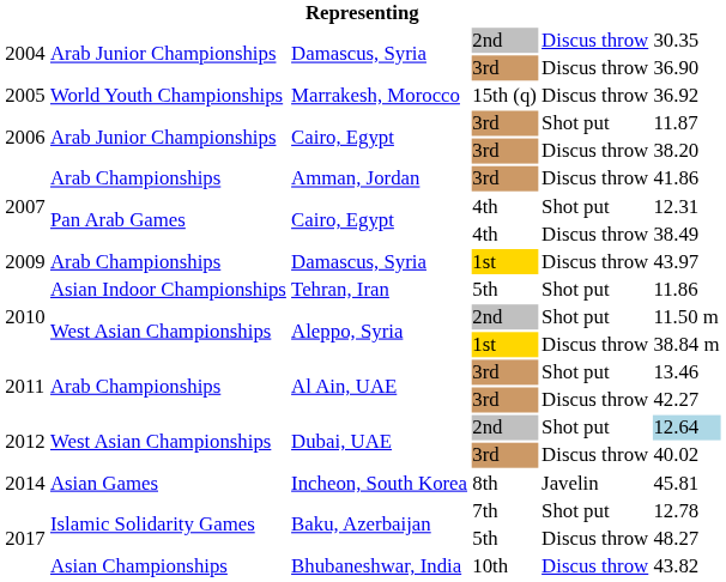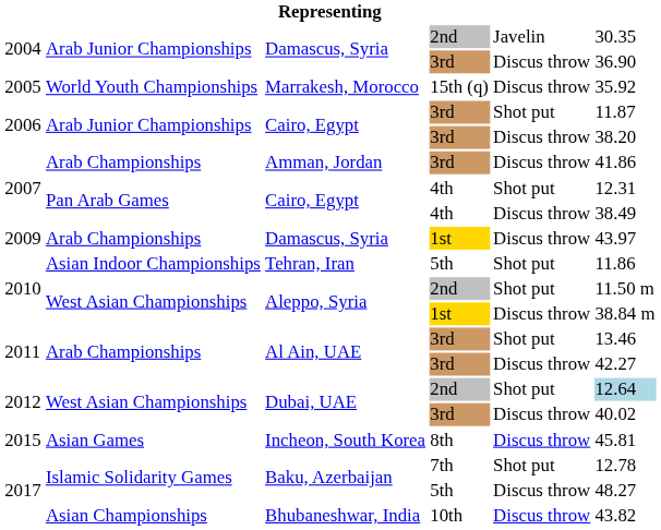 <table>
 <tr>
 <th colspan="6">Representing </th>
 </tr>
 <tr>
 <td rowspan=2>2004</td>
 <td rowspan=2><a href='#'>Arab Junior Championships</a></td>
 <td rowspan=2><a href='#'>Damascus, Syria</a></td>
 <td bgcolor=silver>2nd</td>
-<td><a href='#'>Discus throw</a></td>
+<td>Javelin</td>
 <td>30.35</td>
 </tr>
 <tr>
 <td bgcolor=cc9966>3rd</td>
 <td>Discus throw</td>
 <td>36.90</td>
 </tr>
 <tr>
 <td>2005</td>
 <td><a href='#'>World Youth Championships</a></td>
 <td><a href='#'>Marrakesh, Morocco</a></td>
 <td>15th (q)</td>
 <td>Discus throw</td>
-<td>36.92</td>
+<td>35.92</td>
 </tr>
 <tr>
 <td rowspan=2>2006</td>
 <td rowspan=2><a href='#'>Arab Junior Championships</a></td>
 <td rowspan=2><a href='#'>Cairo, Egypt</a></td>
 <td bgcolor=cc9966>3rd</td>
 <td>Shot put</td>
 <td>11.87</td>
 </tr>
 <tr>
 <td bgcolor=cc9966>3rd</td>
 <td>Discus throw</td>
 <td>38.20</td>
 </tr>
 <tr>
 <td rowspan=3>2007</td>
 <td><a href='#'>Arab Championships</a></td>
 <td><a href='#'>Amman, Jordan</a></td>
 <td bgcolor=cc9966>3rd</td>
 <td>Discus throw</td>
 <td>41.86</td>
 </tr>
 <tr>
 <td rowspan=2><a href='#'>Pan Arab Games</a></td>
 <td rowspan=2><a href='#'>Cairo, Egypt</a></td>
 <td>4th</td>
 <td>Shot put</td>
 <td>12.31</td>
 </tr>
 <tr>
 <td>4th</td>
 <td>Discus throw</td>
 <td>38.49</td>
 </tr>
 <tr>
 <td>2009</td>
 <td><a href='#'>Arab Championships</a></td>
 <td><a href='#'>Damascus, Syria</a></td>
 <td bgcolor=gold>1st</td>
 <td>Discus throw</td>
 <td>43.97</td>
 </tr>
 <tr>
 <td rowspan=3>2010</td>
 <td><a href='#'>Asian Indoor Championships</a></td>
 <td><a href='#'>Tehran, Iran</a></td>
 <td>5th</td>
 <td>Shot put</td>
 <td>11.86</td>
 </tr>
 <tr>
 <td rowspan=2><a href='#'>West Asian Championships</a></td>
 <td rowspan=2><a href='#'>Aleppo, Syria</a></td>
 <td bgcolor=silver>2nd</td>
 <td>Shot put</td>
 <td>11.50 m</td>
 </tr>
 <tr>
 <td bgcolor=gold>1st</td>
 <td>Discus throw</td>
 <td>38.84 m</td>
 </tr>
 <tr>
 <td rowspan=2>2011</td>
 <td rowspan=2><a href='#'>Arab Championships</a></td>
 <td rowspan=2><a href='#'>Al Ain, UAE</a></td>
 <td bgcolor=cc9966>3rd</td>
 <td>Shot put</td>
 <td>13.46</td>
 </tr>
 <tr>
 <td bgcolor=cc9966>3rd</td>
 <td>Discus throw</td>
 <td>42.27</td>
 </tr>
 <tr>
 <td rowspan=2>2012</td>
 <td rowspan=2><a href='#'>West Asian Championships</a></td>
 <td rowspan=2><a href='#'>Dubai, UAE</a></td>
 <td bgcolor=silver>2nd</td>
 <td>Shot put</td>
 <td style="background: lightblue;">12.64</td>
 </tr>
 <tr>
 <td bgcolor=cc9966>3rd</td>
 <td>Discus throw</td>
 <td>40.02</td>
 </tr>
 <tr>
-<td>2014</td>
+<td>2015</td>
 <td><a href='#'>Asian Games</a></td>
 <td><a href='#'>Incheon, South Korea</a></td>
 <td>8th</td>
-<td>Javelin</td>
+<td><a href='#'>Discus throw</a></td>
 <td>45.81</td>
 </tr>
 <tr>
 <td rowspan=3>2017</td>
 <td rowspan=2><a href='#'>Islamic Solidarity Games</a></td>
 <td rowspan=2><a href='#'>Baku, Azerbaijan</a></td>
 <td>7th</td>
 <td>Shot put</td>
 <td>12.78</td>
 </tr>
 <tr>
 <td>5th</td>
 <td>Discus throw</td>
 <td>48.27</td>
 </tr>
 <tr>
 <td><a href='#'>Asian Championships</a></td>
 <td><a href='#'>Bhubaneshwar, India</a></td>
 <td>10th</td>
 <td><a href='#'>Discus throw</a></td>
 <td>43.82</td>
 </tr>
 </table>
